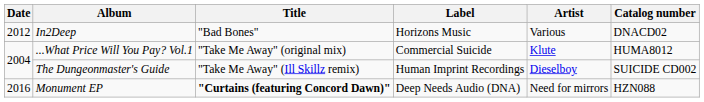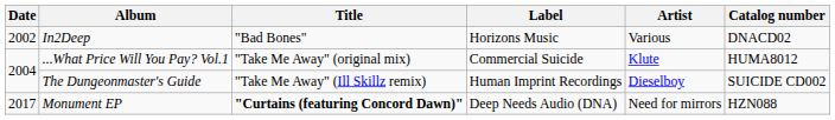 <table class="wikitable">
 <tr>
 <th>Date</th>
 <th>Album</th>
 <th>Title</th>
 <th>Label</th>
 <th>Artist</th>
 <th>Catalog number</th>
 </tr>
 <tr>
-<td style="text-align:center;">2012</td>
+<td style="text-align:center;">2002</td>
 <td><em>In2Deep</em></td>
 <td>"Bad Bones"</td>
 <td>Horizons Music</td>
 <td>Various</td>
 <td>DNACD02</td>
 </tr>
 <tr>
 <td rowspan="2">2004</td>
 <td><em>...What Price Will You Pay? Vol.1</em></td>
 <td>"Take Me Away" (original mix)</td>
 <td>Commercial Suicide</td>
 <td><a href='#'>Klute</a></td>
 <td>HUMA8012</td>
 </tr>
 <tr>
 <td><em>The Dungeonmaster's Guide</em></td>
 <td>"Take Me Away" (<a href='#'>Ill Skillz</a> remix)</td>
 <td>Human Imprint Recordings</td>
 <td><a href='#'>Dieselboy</a></td>
 <td>SUICIDE CD002</td>
 </tr>
 <tr>
-<td style="text-align:center;">2016</td>
+<td style="text-align:center;">2017</td>
 <td><em>Monument EP</em></td>
 <td><strong>"Curtains (featuring Concord Dawn)"</strong></td>
 <td>Deep Needs Audio (DNA)</td>
 <td>Need for mirrors</td>
 <td>HZN088</td>
 </tr>
 </table>
